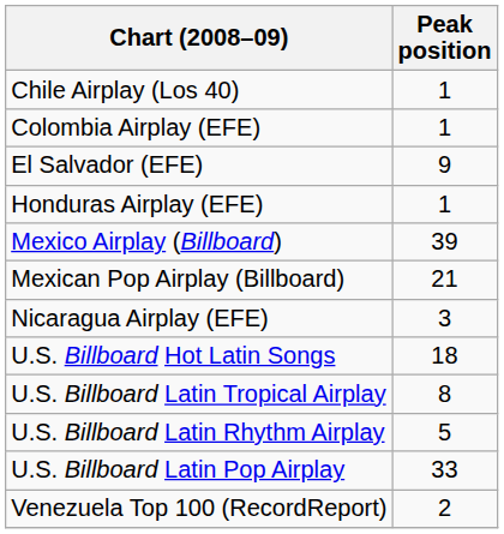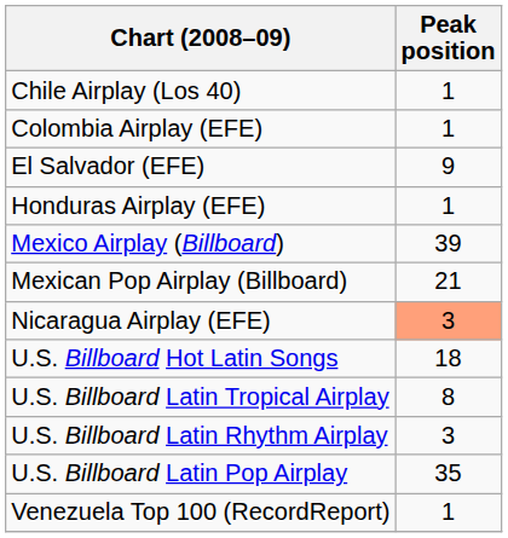 <table class="wikitable sortable">
 <tr>
 <th align="center">Chart (2008–09)</th>
 <th align="center">Peak<br>position</th>
 </tr>
 <tr>
 <td>Chile Airplay (Los 40)</td>
 <td align="center">1</td>
 </tr>
 <tr>
 <td>Colombia Airplay (EFE)</td>
 <td align="center">1</td>
 </tr>
 <tr>
 <td>El Salvador (EFE)</td>
 <td align="center">9</td>
 </tr>
 <tr>
 <td>Honduras Airplay (EFE)</td>
 <td align="center">1</td>
 </tr>
 <tr>
 <td><a href='#'>Mexico Airplay</a> (<em><a href='#'>Billboard</a></em>)</td>
 <td align="center">39</td>
 </tr>
 <tr>
 <td>Mexican Pop Airplay (Billboard)</td>
 <td align="center">21</td>
 </tr>
 <tr>
 <td>Nicaragua Airplay (EFE)</td>
-<td align="center">3</td>
+<td align="center" style="background: lightsalmon;">3</td>
 </tr>
 <tr>
 <td>U.S. <em><a href='#'>Billboard</a></em> <a href='#'>Hot Latin Songs</a></td>
 <td align="center">18</td>
 </tr>
 <tr>
 <td>U.S. <em>Billboard</em> <a href='#'>Latin Tropical Airplay</a></td>
 <td align="center">8</td>
 </tr>
 <tr>
 <td>U.S. <em>Billboard</em> <a href='#'>Latin Rhythm Airplay</a></td>
-<td align="center">5</td>
+<td align="center">3</td>
 </tr>
 <tr>
 <td>U.S. <em>Billboard</em> <a href='#'>Latin Pop Airplay</a></td>
-<td align="center">33</td>
+<td align="center">35</td>
 </tr>
 <tr>
 <td>Venezuela Top 100 (RecordReport)</td>
-<td align="center">2</td>
+<td align="center">1</td>
 </tr>
 <tr>
 </tr>
 </table>
